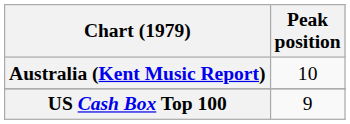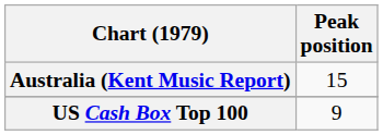 <table class="wikitable sortable plainrowheaders" style="text-align:center">
 <tr>
 <th scope="col">Chart (1979)</th>
 <th scope="col">Peak<br>position</th>
 </tr>
 <tr>
 <th scope="row">Australia (<a href='#'>Kent Music Report</a>)</th>
-<td>10</td>
+<td>15</td>
 </tr>
 <tr>
 </tr>
 <tr>
 </tr>
 <tr>
 </tr>
 <tr>
 </tr>
 <tr>
 </tr>
 <tr>
 </tr>
 <tr>
 </tr>
 <tr>
 </tr>
 <tr>
 </tr>
 <tr>
 <th scope="row">US <a href='#'><em>Cash Box</em></a> Top 100</th>
 <td>9</td>
 </tr>
 </table>
